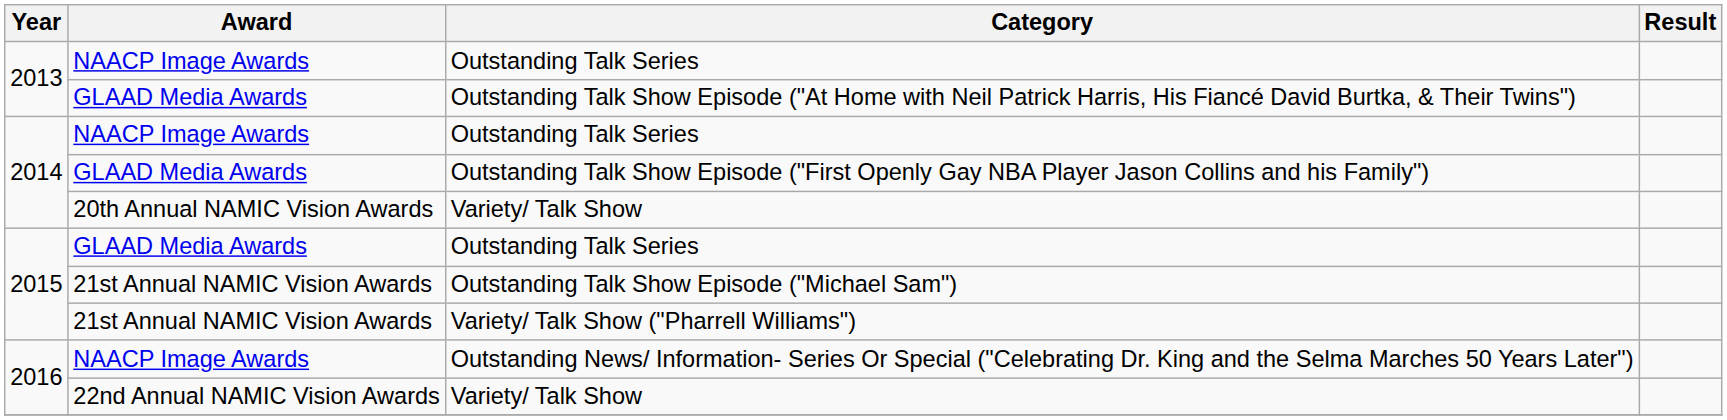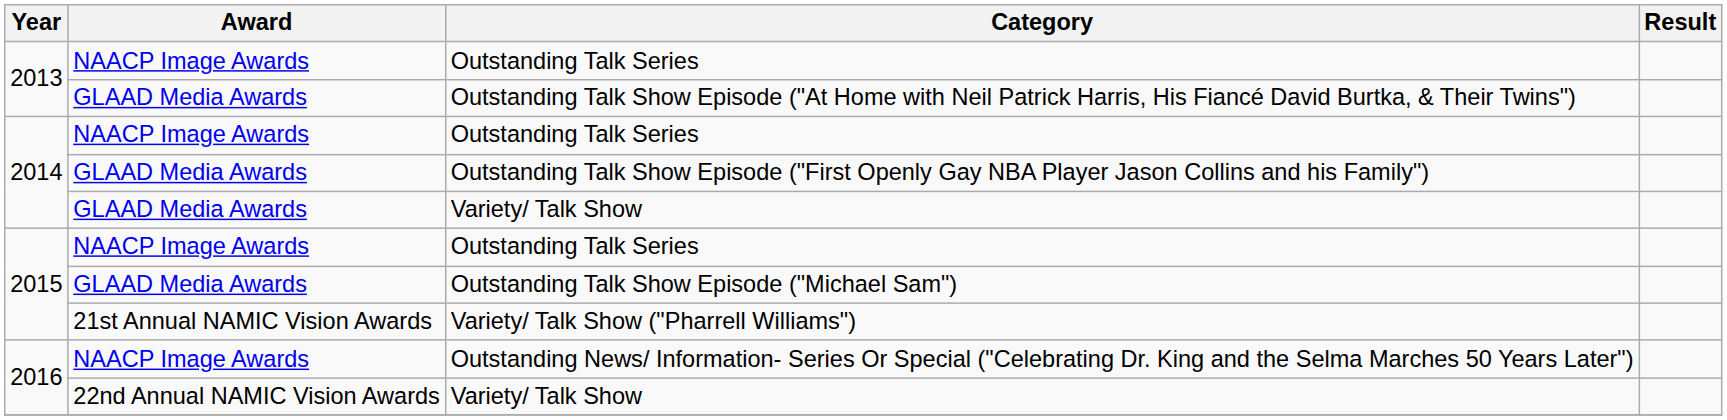 <table class="wikitable">
 <tr>
 <th>Year</th>
 <th>Award</th>
 <th>Category</th>
 <th>Result</th>
 </tr>
 <tr>
 <td style="text-align:center;" rowspan="2">2013</td>
 <td><a href='#'>NAACP Image Awards</a></td>
 <td>Outstanding Talk Series</td>
 <td></td>
 </tr>
 <tr>
 <td><a href='#'>GLAAD Media Awards</a></td>
 <td>Outstanding Talk Show Episode ("At Home with Neil Patrick Harris, His Fiancé David Burtka, & Their Twins")</td>
 <td></td>
 </tr>
 <tr>
 <td style="text-align:center;" rowspan="3">2014</td>
 <td><a href='#'>NAACP Image Awards</a></td>
 <td>Outstanding Talk Series</td>
 <td></td>
 </tr>
 <tr>
 <td><a href='#'>GLAAD Media Awards</a></td>
 <td>Outstanding Talk Show Episode ("First Openly Gay NBA Player Jason Collins and his Family")</td>
 <td></td>
 </tr>
 <tr>
-<td>20th Annual NAMIC Vision Awards</td>
+<td><a href='#'>GLAAD Media Awards</a></td>
 <td>Variety/ Talk Show</td>
 <td></td>
 </tr>
 <tr>
 <td style="text-align:center;" rowspan="3">2015</td>
-<td><a href='#'>GLAAD Media Awards</a></td>
+<td><a href='#'>NAACP Image Awards</a></td>
 <td>Outstanding Talk Series</td>
 <td></td>
 </tr>
 <tr>
-<td>21st Annual NAMIC Vision Awards</td>
+<td><a href='#'>GLAAD Media Awards</a></td>
 <td>Outstanding Talk Show Episode ("Michael Sam")</td>
 <td></td>
 </tr>
 <tr>
 <td>21st Annual NAMIC Vision Awards</td>
 <td>Variety/ Talk Show ("Pharrell Williams")</td>
 <td></td>
 </tr>
 <tr>
 <td style="text-align:center;" rowspan="2">2016</td>
 <td><a href='#'>NAACP Image Awards</a></td>
 <td>Outstanding News/ Information- Series Or Special ("Celebrating Dr. King and the Selma Marches 50 Years Later")</td>
 <td></td>
 </tr>
 <tr>
 <td>22nd Annual NAMIC Vision Awards</td>
 <td>Variety/ Talk Show</td>
 <td></td>
 </tr>
 <tr>
 </tr>
 </table>
